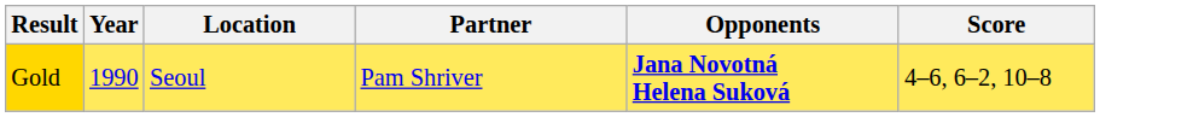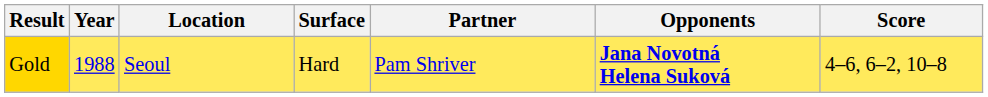 <table class="sortable wikitable">
 <tr>
 <th style="width:40px">Result</th>
 <th style="width:30px">Year</th>
 <th style="width:130px">Location</th>
+<th style="width:50px">Surface</th>
 <th style="width:170px">Partner</th>
 <th style="width:170px">Opponents</th>
 <th style="width:120px"  class="unsortable">Score</th>
 </tr>
 <tr bgcolor=FFEA5C>
 <td bgcolor="gold">Gold</td>
-<td><a href='#'>1990</a></td>
+<td><a href='#'>1988</a></td>
 <td><a href='#'>Seoul</a></td>
+<td>Hard</td>
 <td> <a href='#'>Pam Shriver</a></td>
 <td><strong> <a href='#'>Jana Novotná</a><br> <a href='#'>Helena Suková</a></strong></td>
 <td>4–6, 6–2, 10–8</td>
 </tr>
 </table>
